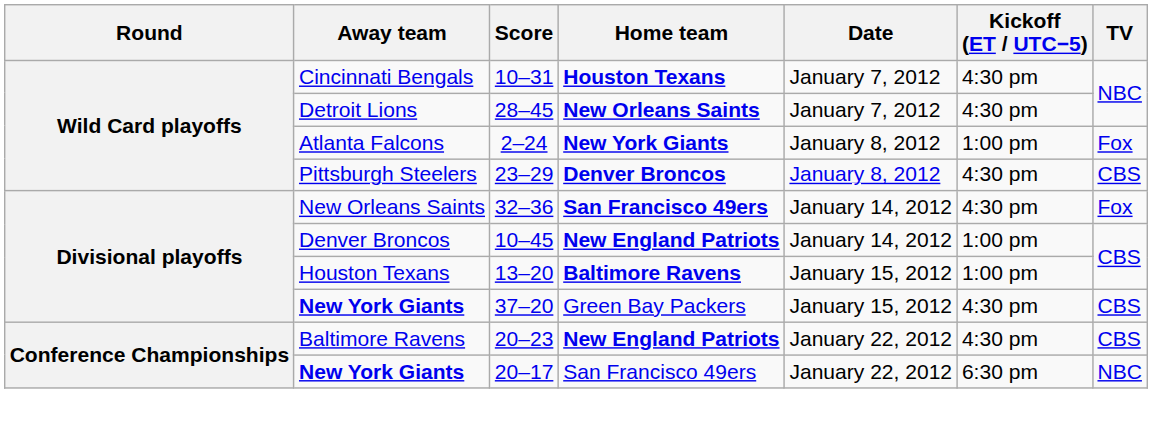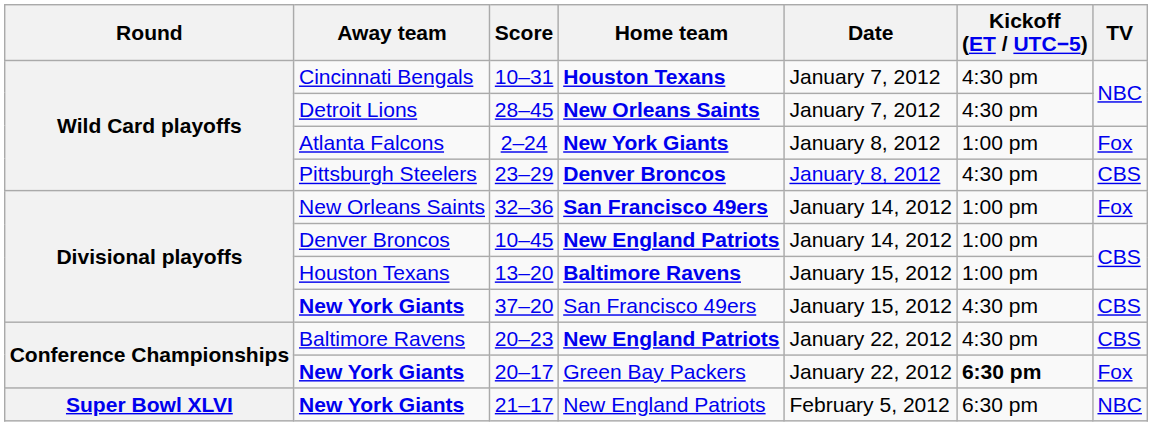 <table class="wikitable" align="center" style="font-size: 92%">
 <tr>
 <th>Round</th>
 <th>Away team</th>
 <th>Score</th>
 <th>Home team</th>
 <th>Date</th>
 <th>Kickoff<br>(<a href='#'>ET</a> / <a href='#'>UTC−5</a>)</th>
 <th>TV</th>
 </tr>
 <tr>
 <th rowspan=4>Wild Card playoffs</th>
 <td><a href='#'>Cincinnati Bengals</a></td>
 <td align=center><a href='#'>10–31</a></td>
 <td><strong><a href='#'>Houston Texans</a></strong></td>
 <td>January 7, 2012</td>
 <td>4:30 pm</td>
 <td rowspan="2"><a href='#'>NBC</a></td>
 </tr>
 <tr>
 <td><a href='#'>Detroit Lions</a></td>
 <td align=center><a href='#'>28–45</a></td>
 <td><strong><a href='#'>New Orleans Saints</a></strong></td>
 <td>January 7, 2012</td>
 <td>4:30 pm</td>
 </tr>
 <tr>
 <td><a href='#'>Atlanta Falcons</a></td>
 <td align=center><a href='#'>2–24</a></td>
 <td><strong><a href='#'>New York Giants</a></strong></td>
 <td>January 8, 2012</td>
 <td>1:00 pm</td>
 <td><a href='#'>Fox</a></td>
 </tr>
 <tr>
 <td><a href='#'>Pittsburgh Steelers</a></td>
 <td align=center><a href='#'>23–29 </a></td>
 <td><strong><a href='#'>Denver Broncos</a></strong></td>
 <td><a href='#'>January 8, 2012</a></td>
 <td>4:30 pm</td>
 <td><a href='#'>CBS</a></td>
 </tr>
 <tr>
 <th rowspan=4>Divisional playoffs</th>
 <td><a href='#'>New Orleans Saints</a></td>
 <td align=center><a href='#'>32–36</a></td>
 <td><strong><a href='#'>San Francisco 49ers</a></strong></td>
 <td>January 14, 2012</td>
-<td>4:30 pm</td>
+<td>1:00 pm</td>
 <td><a href='#'>Fox</a></td>
 </tr>
 <tr>
 <td><a href='#'>Denver Broncos</a></td>
 <td align=center><a href='#'>10–45</a></td>
 <td><strong><a href='#'>New England Patriots</a></strong></td>
 <td>January 14, 2012</td>
 <td>1:00 pm</td>
 <td rowspan="2"><a href='#'>CBS</a></td>
 </tr>
 <tr>
 <td><a href='#'>Houston Texans</a></td>
 <td align=center><a href='#'>13–20</a></td>
 <td><strong><a href='#'>Baltimore Ravens</a></strong></td>
 <td>January 15, 2012</td>
 <td>1:00 pm</td>
 </tr>
 <tr>
 <td><strong><a href='#'>New York Giants</a></strong></td>
 <td align=center><a href='#'>37–20</a></td>
-<td><a href='#'>Green Bay Packers</a></td>
+<td><a href='#'>San Francisco 49ers</a></td>
 <td>January 15, 2012</td>
 <td>4:30 pm</td>
 <td><a href='#'>CBS</a></td>
 </tr>
 <tr>
 <th rowspan=2>Conference Championships</th>
 <td><a href='#'>Baltimore Ravens</a></td>
 <td align=center><a href='#'>20–23</a></td>
 <td><strong><a href='#'>New England Patriots</a></strong></td>
 <td>January 22, 2012</td>
 <td>4:30 pm</td>
 <td><a href='#'>CBS</a></td>
 </tr>
 <tr>
 <td><strong><a href='#'>New York Giants</a></strong></td>
 <td align=center><a href='#'>20–17 </a></td>
-<td><a href='#'>San Francisco 49ers</a></td>
+<td><a href='#'>Green Bay Packers</a></td>
 <td>January 22, 2012</td>
+<td><strong>6:30 pm</strong></td>
+<td><a href='#'>Fox</a></td>
+</tr>
+<tr>
+<th><a href='#'>Super Bowl XLVI</a><br></th>
+<td><strong><a href='#'>New York Giants</a></strong></td>
+<td align=center><a href='#'>21–17</a></td>
+<td><a href='#'>New England Patriots</a></td>
+<td>February 5, 2012</td>
 <td>6:30 pm</td>
 <td><a href='#'>NBC</a></td>
 </tr>
 </table>
